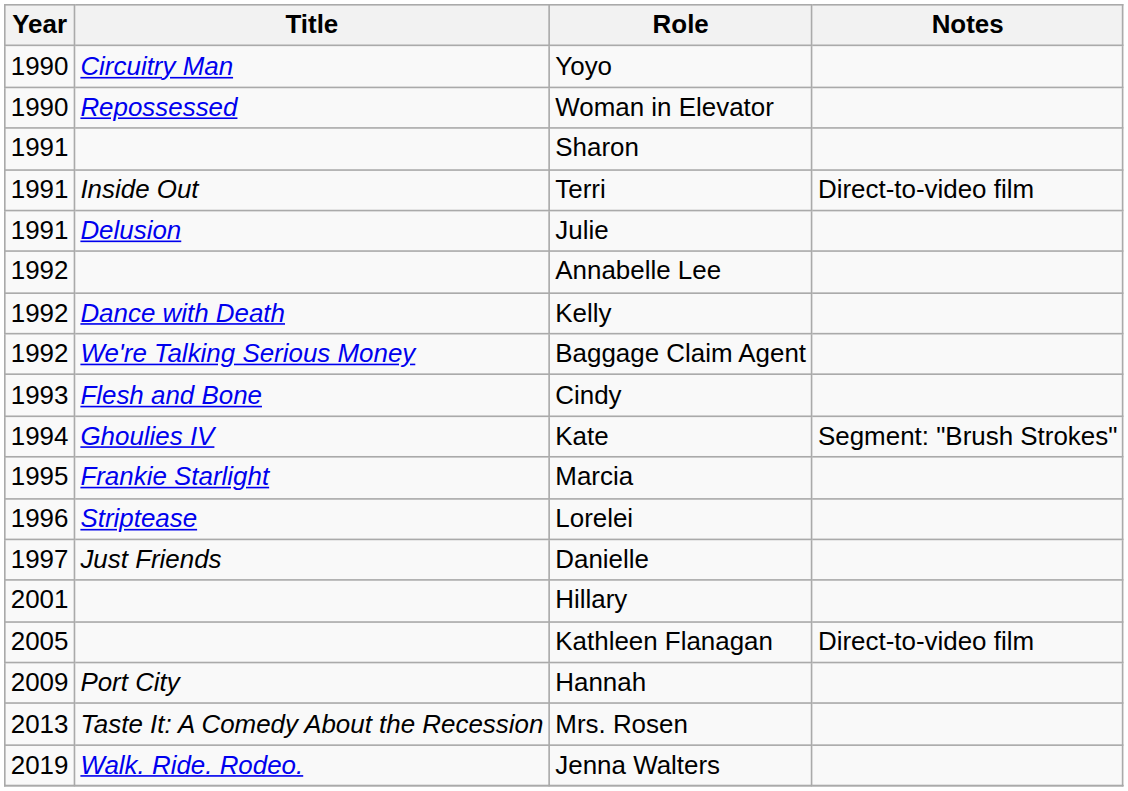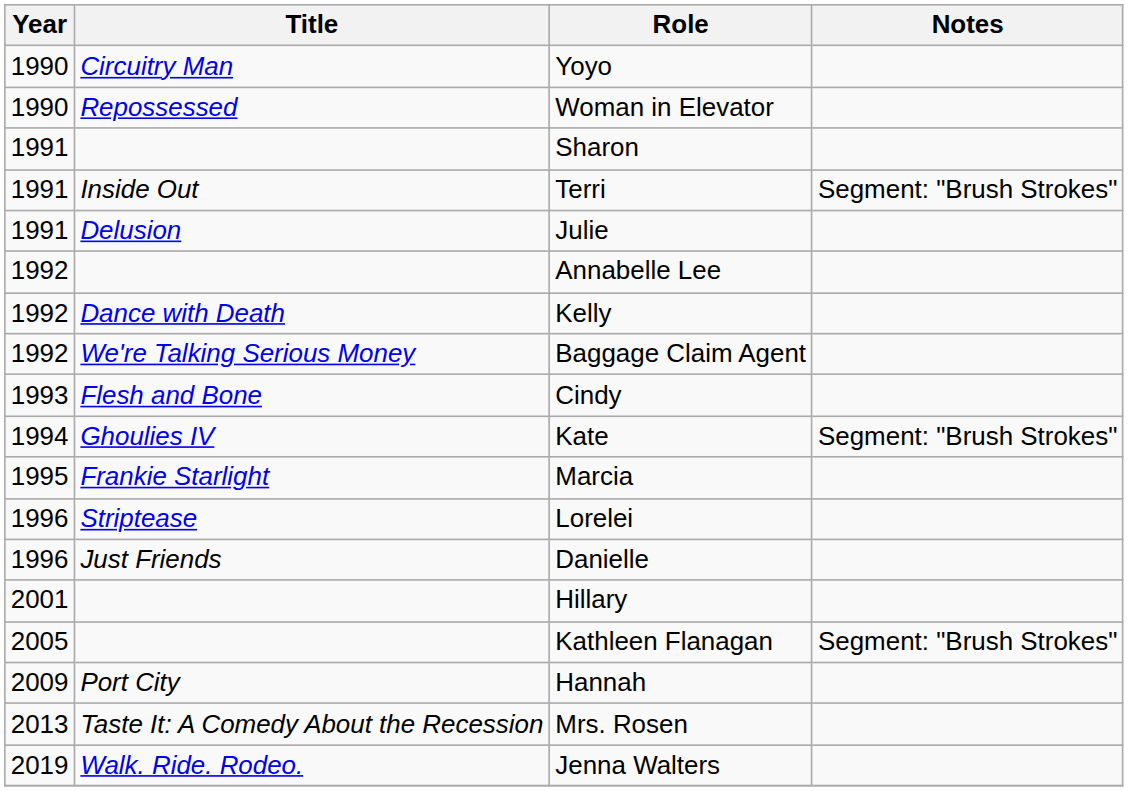 <table class="wikitable sortable">
 <tr>
 <th>Year</th>
 <th>Title</th>
 <th>Role</th>
 <th class="unsortable">Notes</th>
 </tr>
 <tr>
 <td>1990</td>
 <td><em><a href='#'>Circuitry Man</a></em></td>
 <td>Yoyo</td>
 <td></td>
 </tr>
 <tr>
 <td>1990</td>
 <td><em><a href='#'>Repossessed</a></em></td>
 <td>Woman in Elevator</td>
 <td></td>
 </tr>
 <tr>
 <td>1991</td>
 <td><em></em></td>
 <td>Sharon</td>
 <td></td>
 </tr>
 <tr>
 <td>1991</td>
 <td><em>Inside Out</em></td>
 <td>Terri</td>
-<td>Direct-to-video film</td>
+<td>Segment: "Brush Strokes"</td>
 </tr>
 <tr>
 <td>1991</td>
 <td><em><a href='#'>Delusion</a></em></td>
 <td>Julie</td>
 <td></td>
 </tr>
 <tr>
 <td>1992</td>
 <td><em></em></td>
 <td>Annabelle Lee</td>
 <td></td>
 </tr>
 <tr>
 <td>1992</td>
 <td><em><a href='#'>Dance with Death</a></em></td>
 <td>Kelly</td>
 <td></td>
 </tr>
 <tr>
 <td>1992</td>
 <td><em><a href='#'>We're Talking Serious Money</a></em></td>
 <td>Baggage Claim Agent</td>
 <td></td>
 </tr>
 <tr>
 <td>1993</td>
 <td><em><a href='#'>Flesh and Bone</a></em></td>
 <td>Cindy</td>
 <td></td>
 </tr>
 <tr>
 <td>1994</td>
 <td><em><a href='#'>Ghoulies IV</a></em></td>
 <td>Kate</td>
 <td>Segment: "Brush Strokes"</td>
 </tr>
 <tr>
 <td>1995</td>
 <td><em><a href='#'>Frankie Starlight</a></em></td>
 <td>Marcia</td>
 <td></td>
 </tr>
 <tr>
 <td>1996</td>
 <td><em><a href='#'>Striptease</a></em></td>
 <td>Lorelei</td>
 <td></td>
 </tr>
 <tr>
-<td>1997</td>
+<td>1996</td>
 <td><em>Just Friends</em></td>
 <td>Danielle</td>
 <td></td>
 </tr>
 <tr>
 <td>2001</td>
 <td><em></em></td>
 <td>Hillary</td>
 <td></td>
 </tr>
 <tr>
 <td>2005</td>
 <td><em></em></td>
 <td>Kathleen Flanagan</td>
-<td>Direct-to-video film</td>
+<td>Segment: "Brush Strokes"</td>
 </tr>
 <tr>
 <td>2009</td>
 <td><em>Port City</em></td>
 <td>Hannah</td>
 <td></td>
 </tr>
 <tr>
 <td>2013</td>
 <td><em>Taste It: A Comedy About the Recession</em></td>
 <td>Mrs. Rosen</td>
 <td></td>
 </tr>
 <tr>
 <td>2019</td>
 <td><em><a href='#'>Walk. Ride. Rodeo.</a></em></td>
 <td>Jenna Walters</td>
 <td></td>
 </tr>
 <tr>
 </tr>
 </table>
